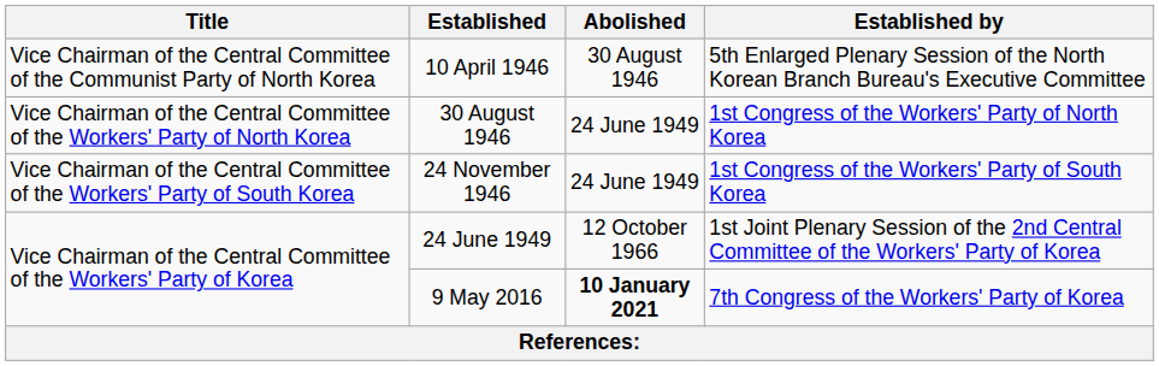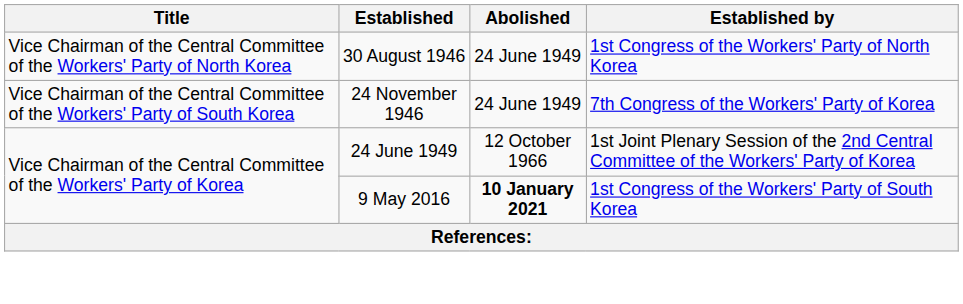 <table class="wikitable sortable">
 <tr>
 <th>Title</th>
 <th>Established</th>
 <th>Abolished</th>
 <th>Established by</th>
-</tr>
-<tr>
-<td>Vice Chairman of the Central Committee of the Communist Party of North Korea</td>
-<td align="center">10 April 1946</td>
-<td align="center">30 August 1946</td>
-<td>5th Enlarged Plenary Session	of the North Korean Branch Bureau's Executive Committee</td>
 </tr>
 <tr>
 <td>Vice Chairman of the Central Committee of the <a href='#'>Workers' Party of North Korea</a></td>
 <td align="center">30 August 1946</td>
 <td align="center">24 June 1949</td>
 <td><a href='#'>1st Congress of the Workers' Party of North Korea</a></td>
 </tr>
 <tr>
 <td>Vice Chairman of the Central Committee of the <a href='#'>Workers' Party of South Korea</a></td>
 <td align="center">24 November 1946</td>
 <td align="center">24 June 1949</td>
-<td><a href='#'>1st Congress of the Workers' Party of South Korea</a></td>
+<td><a href='#'>7th Congress of the Workers' Party of Korea</a></td>
 </tr>
 <tr>
 <td rowspan="2">Vice Chairman of the Central Committee of the <a href='#'>Workers' Party of Korea</a></td>
 <td align="center">24 June 1949</td>
 <td align="center">12 October 1966</td>
 <td>1st Joint Plenary Session	of the <a href='#'>2nd Central Committee of the Workers' Party of Korea</a></td>
 </tr>
 <tr>
 <td align="center">9 May 2016</td>
 <td align="center"><strong>10 January 2021</strong></td>
-<td><a href='#'>7th Congress of the Workers' Party of Korea</a></td>
+<td><a href='#'>1st Congress of the Workers' Party of South Korea</a></td>
 </tr>
 <tr>
 <th colspan="4" unsortable><strong>References:</strong><br></th>
 </tr>
 </table>
